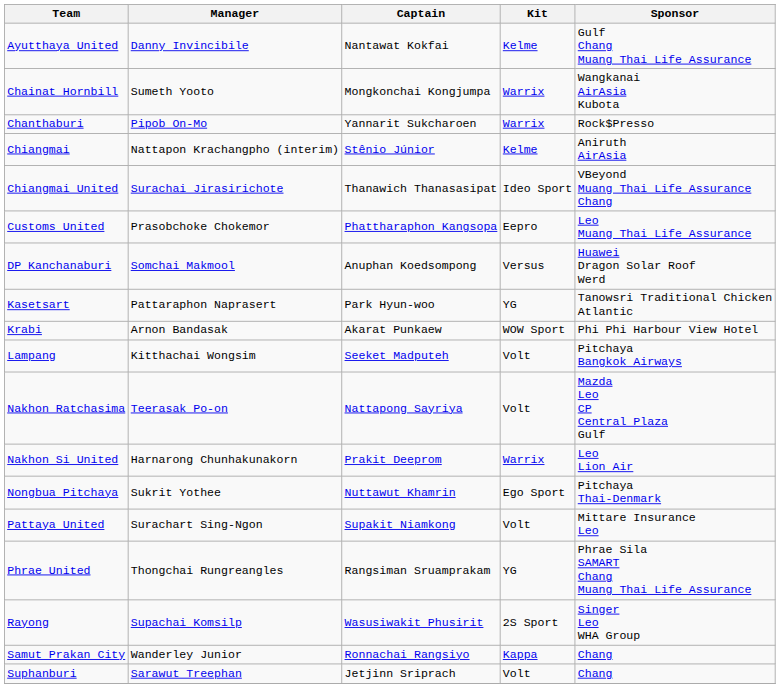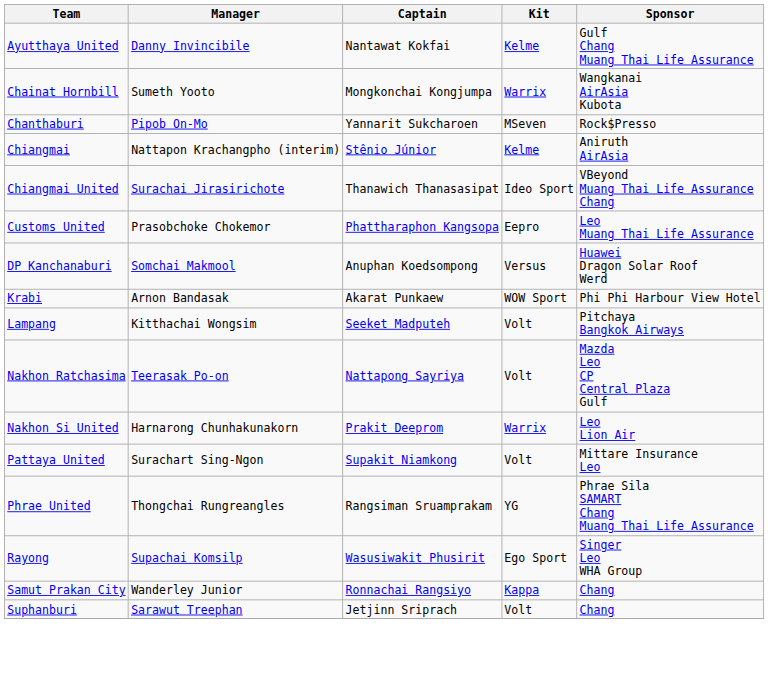 <table class="wikitable sortable" style="text-align: left;">
 <tr>
 <th>Team</th>
 <th>Manager</th>
 <th>Captain</th>
 <th>Kit</th>
 <th>Sponsor</th>
 </tr>
 <tr>
 <td><a href='#'>Ayutthaya United</a></td>
 <td> <a href='#'>Danny Invincibile</a></td>
 <td> Nantawat Kokfai</td>
 <td> <a href='#'>Kelme</a></td>
 <td>Gulf<br><a href='#'>Chang</a><br><a href='#'>Muang Thai Life Assurance</a></td>
 </tr>
 <tr>
 <td><a href='#'>Chainat Hornbill</a></td>
 <td> Sumeth Yooto</td>
 <td> Mongkonchai Kongjumpa</td>
 <td> <a href='#'>Warrix</a></td>
 <td>Wangkanai<br><a href='#'>AirAsia</a><br>Kubota</td>
 </tr>
 <tr>
 <td><a href='#'>Chanthaburi</a></td>
 <td> <a href='#'>Pipob On-Mo</a></td>
 <td> Yannarit Sukcharoen</td>
-<td> <a href='#'>Warrix</a></td>
+<td> MSeven</td>
 <td>Rock$Presso</td>
 </tr>
 <tr>
 <td><a href='#'>Chiangmai</a></td>
 <td> Nattapon Krachangpho (interim)</td>
 <td> <a href='#'>Stênio Júnior</a></td>
 <td> <a href='#'>Kelme</a></td>
 <td>Aniruth<br><a href='#'>AirAsia</a></td>
 </tr>
 <tr>
 <td><a href='#'>Chiangmai United</a></td>
 <td> <a href='#'>Surachai Jirasirichote</a></td>
 <td> Thanawich Thanasasipat</td>
 <td> Ideo Sport</td>
 <td>VBeyond<br><a href='#'>Muang Thai Life Assurance</a><br><a href='#'>Chang</a></td>
 </tr>
 <tr>
 <td><a href='#'>Customs United</a></td>
 <td> Prasobchoke Chokemor</td>
 <td> <a href='#'>Phattharaphon Kangsopa</a></td>
 <td> Eepro</td>
 <td><a href='#'>Leo</a><br><a href='#'>Muang Thai Life Assurance</a></td>
 </tr>
 <tr>
 <td><a href='#'>DP Kanchanaburi</a></td>
 <td> <a href='#'>Somchai Makmool</a></td>
 <td> Anuphan Koedsompong</td>
 <td> Versus</td>
 <td><a href='#'>Huawei</a><br>Dragon Solar Roof<br>Werd</td>
 </tr>
 <tr>
-<td><a href='#'>Kasetsart</a></td>
-<td> Pattaraphon Naprasert</td>
-<td> Park Hyun-woo</td>
-<td> YG</td>
-<td>Tanowsri Traditional Chicken<br>Atlantic</td>
-</tr>
-<tr>
 <td><a href='#'>Krabi</a></td>
 <td> Arnon Bandasak</td>
 <td> Akarat Punkaew</td>
 <td> WOW Sport</td>
 <td>Phi Phi Harbour View Hotel</td>
 </tr>
 <tr>
 <td><a href='#'>Lampang</a></td>
 <td> Kitthachai Wongsim</td>
 <td> <a href='#'>Seeket Madputeh</a></td>
 <td> Volt</td>
 <td>Pitchaya<br><a href='#'>Bangkok Airways</a></td>
 </tr>
 <tr>
 <td><a href='#'>Nakhon Ratchasima</a></td>
 <td> <a href='#'>Teerasak Po-on</a></td>
 <td> <a href='#'>Nattapong Sayriya</a></td>
 <td> Volt</td>
 <td><a href='#'>Mazda</a><br><a href='#'>Leo</a><br><a href='#'>CP</a><br><a href='#'>Central Plaza</a><br>Gulf</td>
 </tr>
 <tr>
 <td><a href='#'>Nakhon Si United</a></td>
 <td> Harnarong Chunhakunakorn</td>
 <td> <a href='#'>Prakit Deeprom</a></td>
 <td> <a href='#'>Warrix</a></td>
 <td><a href='#'>Leo</a><br><a href='#'>Lion Air</a></td>
 </tr>
 <tr>
-<td><a href='#'>Nongbua Pitchaya</a></td>
-<td> Sukrit Yothee</td>
-<td> <a href='#'>Nuttawut Khamrin</a></td>
-<td> Ego Sport</td>
-<td>Pitchaya <br><a href='#'>Thai-Denmark</a></td>
-</tr>
-<tr>
 <td><a href='#'>Pattaya United</a></td>
 <td> Surachart Sing-Ngon</td>
 <td> <a href='#'>Supakit Niamkong</a></td>
 <td> Volt</td>
 <td>Mittare Insurance<br><a href='#'>Leo</a></td>
 </tr>
 <tr>
 <td><a href='#'>Phrae United</a></td>
 <td> Thongchai Rungreangles</td>
 <td> Rangsiman Sruamprakam</td>
 <td> YG</td>
 <td>Phrae Sila<br><a href='#'>SAMART</a><br><a href='#'>Chang</a><br><a href='#'>Muang Thai Life Assurance</a></td>
 </tr>
 <tr>
 <td><a href='#'>Rayong</a></td>
 <td> <a href='#'>Supachai Komsilp</a></td>
 <td> <a href='#'>Wasusiwakit Phusirit</a></td>
-<td> 2S Sport</td>
+<td> Ego Sport</td>
 <td><a href='#'>Singer</a><br><a href='#'>Leo</a><br>WHA Group</td>
 </tr>
 <tr>
 <td><a href='#'>Samut Prakan City</a></td>
 <td> Wanderley Junior</td>
 <td> <a href='#'>Ronnachai Rangsiyo</a></td>
 <td> <a href='#'>Kappa</a></td>
 <td><a href='#'>Chang</a></td>
 </tr>
 <tr>
 <td><a href='#'>Suphanburi</a></td>
 <td> <a href='#'>Sarawut Treephan</a></td>
 <td> Jetjinn Sriprach</td>
 <td> Volt</td>
 <td><a href='#'>Chang</a></td>
 </tr>
 <tr>
 </tr>
 </table>
